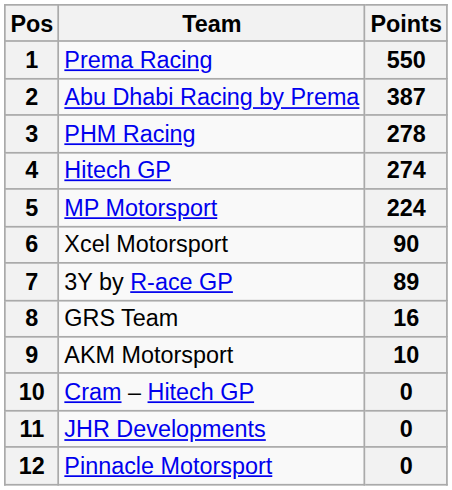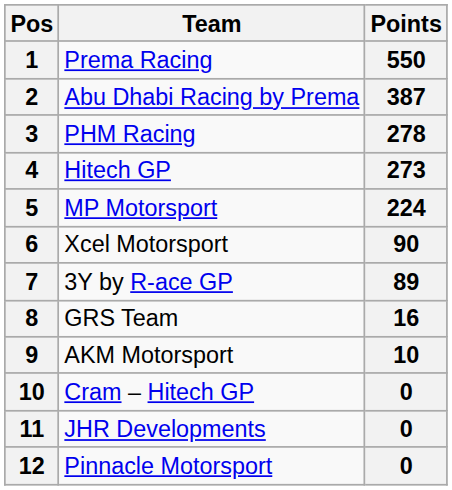 <table class="wikitable" style="font-size: 85%">
 <tr>
 <th>Pos</th>
 <th>Team</th>
 <th>Points</th>
 </tr>
 <tr>
 <th>1</th>
 <td> <a href='#'>Prema Racing</a></td>
 <th>550</th>
 </tr>
 <tr>
 <th>2</th>
 <td> <a href='#'>Abu Dhabi Racing by Prema</a></td>
 <th>387</th>
 </tr>
 <tr>
 <th>3</th>
 <td> <a href='#'>PHM Racing</a></td>
 <th>278</th>
 </tr>
 <tr>
 <th>4</th>
 <td> <a href='#'>Hitech GP</a></td>
-<th>274</th>
+<th>273</th>
 </tr>
 <tr>
 <th>5</th>
 <td> <a href='#'>MP Motorsport</a></td>
 <th>224</th>
 </tr>
 <tr>
 <th>6</th>
 <td> Xcel Motorsport</td>
 <th>90</th>
 </tr>
 <tr>
 <th>7</th>
 <td> 3Y by <a href='#'>R-ace GP</a></td>
 <th>89</th>
 </tr>
 <tr>
 <th>8</th>
 <td> GRS Team</td>
 <th>16</th>
 </tr>
 <tr>
 <th>9</th>
 <td> AKM Motorsport</td>
 <th>10</th>
 </tr>
 <tr>
 <th>10</th>
 <td> <a href='#'>Cram</a> – <a href='#'>Hitech GP</a></td>
 <th>0</th>
 </tr>
 <tr>
 <th>11</th>
 <td> <a href='#'>JHR Developments</a></td>
 <th>0</th>
 </tr>
 <tr>
 <th>12</th>
 <td> <a href='#'>Pinnacle Motorsport</a></td>
 <th>0</th>
 </tr>
 </table>
